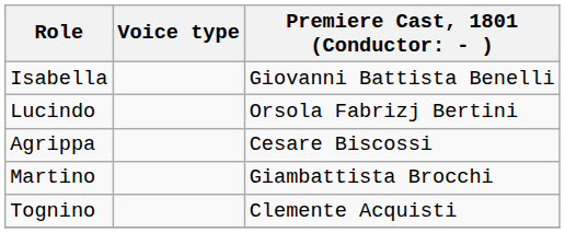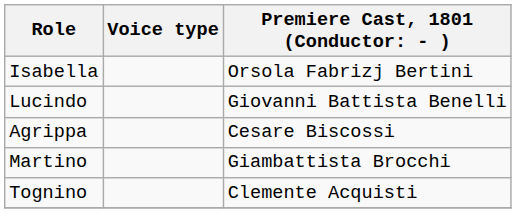 <table class="wikitable">
 <tr>
 <th>Role</th>
 <th>Voice type</th>
 <th>Premiere Cast, 1801<br>(Conductor: - )</th>
 </tr>
 <tr>
 <td>Isabella</td>
 <td></td>
-<td>Giovanni Battista Benelli</td>
+<td>Orsola Fabrizj Bertini</td>
 </tr>
 <tr>
 <td>Lucindo</td>
 <td></td>
-<td>Orsola Fabrizj Bertini</td>
+<td>Giovanni Battista Benelli</td>
 </tr>
 <tr>
 <td>Agrippa</td>
 <td></td>
 <td>Cesare Biscossi</td>
 </tr>
 <tr>
 <td>Martino</td>
 <td></td>
 <td>Giambattista Brocchi</td>
 </tr>
 <tr>
 <td>Tognino</td>
 <td></td>
 <td>Clemente Acquisti</td>
 </tr>
 <tr>
 </tr>
 </table>
